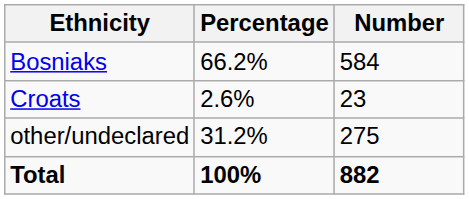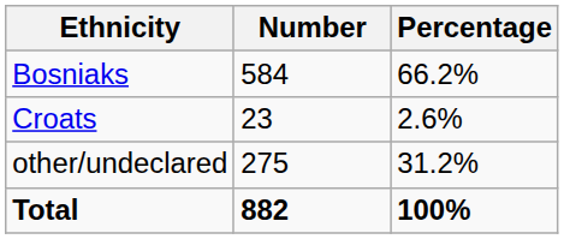 <table class="wikitable">
 <tr>
 <th width="100px">Ethnicity</th>
+<th width="80px">Number</th>
 <th width="80px">Percentage</th>
-<th width="80px">Number</th>
 </tr>
 <tr>
 <td><a href='#'>Bosniaks</a></td>
+<td>584</td>
 <td>66.2%</td>
-<td>584</td>
 </tr>
 <tr>
 <td><a href='#'>Croats</a></td>
+<td>23</td>
 <td>2.6%</td>
-<td>23</td>
 </tr>
 <tr>
 <td>other/undeclared</td>
+<td>275</td>
 <td>31.2%</td>
-<td>275</td>
 </tr>
 <tr>
 <td><strong>Total</strong></td>
+<td><strong>882</strong></td>
 <td><strong>100%</strong></td>
-<td><strong>882</strong></td>
 </tr>
 </table>
